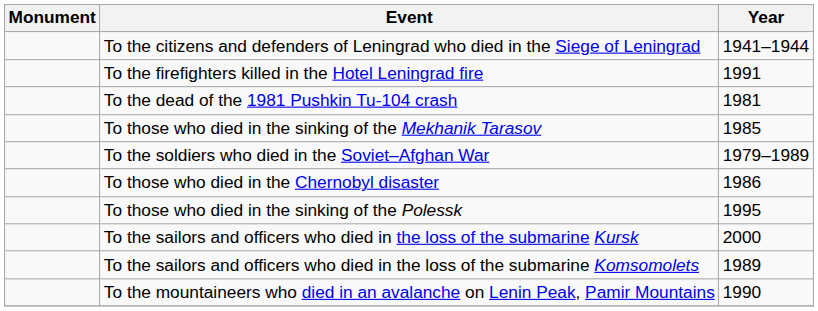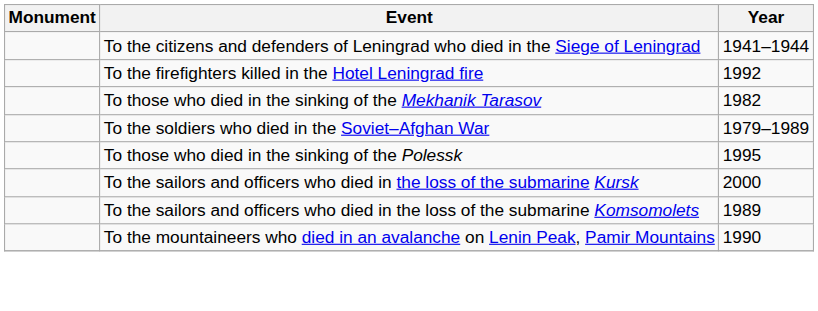 <table class="wikitable sortable">
 <tr>
 <th class=unsortable>Monument<br></th>
 <th class=unsortable>Event<br></th>
 <th>Year</th>
 </tr>
 <tr>
 <td></td>
 <td>To the citizens and defenders of Leningrad who died in the <a href='#'>Siege of Leningrad</a></td>
 <td>1941–1944</td>
 </tr>
 <tr>
 <td></td>
 <td>To the firefighters killed in the <a href='#'>Hotel Leningrad fire</a></td>
-<td>1991</td>
-</tr>
-<tr>
-<td></td>
-<td>To the dead of the <a href='#'>1981 Pushkin Tu-104 crash</a></td>
-<td>1981</td>
+<td>1992</td>
 </tr>
 <tr>
 <td></td>
 <td>To those who died in the sinking of the <a href='#'><em>Mekhanik Tarasov</em></a></td>
-<td>1985</td>
+<td>1982</td>
 </tr>
 <tr>
 <td></td>
 <td>To the soldiers who died in the <a href='#'>Soviet–Afghan War</a></td>
 <td>1979–1989</td>
-</tr>
-<tr>
-<td></td>
-<td>To those who died in the <a href='#'>Chernobyl disaster</a></td>
-<td>1986</td>
 </tr>
 <tr>
 <td></td>
 <td>To those who died in the sinking of the <em>Polessk</em></td>
 <td>1995</td>
 </tr>
 <tr>
 <td></td>
 <td>To the sailors and officers who died in <a href='#'>the loss of the submarine</a> <a href='#'><em>Kursk</em></a></td>
 <td>2000</td>
 </tr>
 <tr>
 <td></td>
 <td>To the sailors and officers who died in the loss of the submarine <a href='#'><em>Komsomolets</em></a></td>
 <td>1989</td>
 </tr>
 <tr>
 <td></td>
 <td>To the mountaineers who <a href='#'>died in an avalanche</a> on <a href='#'>Lenin Peak</a>, <a href='#'>Pamir Mountains</a></td>
 <td>1990</td>
 </tr>
 <tr>
 </tr>
 </table>
